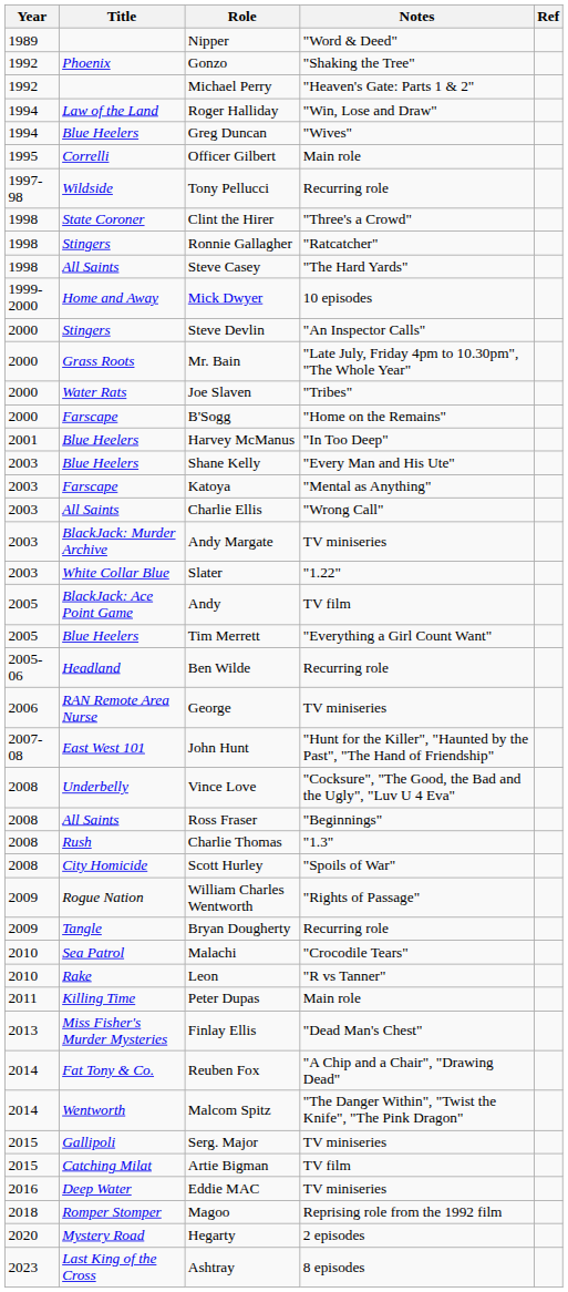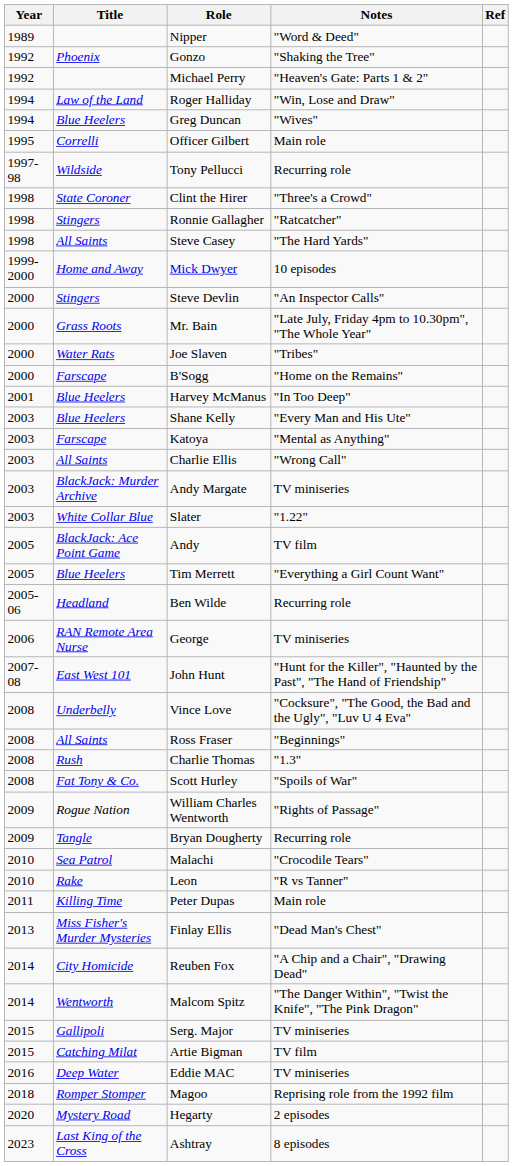 <table class="wikitable sortable">
 <tr>
 <th>Year</th>
 <th>Title</th>
 <th>Role</th>
 <th class="unsortable">Notes</th>
 <th>Ref</th>
 </tr>
 <tr>
 <td>1989</td>
 <td><em></em></td>
 <td>Nipper</td>
 <td>"Word & Deed"</td>
 <td></td>
 </tr>
 <tr>
 <td>1992</td>
 <td><em><a href='#'>Phoenix</a></em></td>
 <td>Gonzo</td>
 <td>"Shaking the Tree"</td>
 <td></td>
 </tr>
 <tr>
 <td>1992</td>
 <td><em></em></td>
 <td>Michael Perry</td>
 <td>"Heaven's Gate: Parts 1 & 2"</td>
 <td></td>
 </tr>
 <tr>
 <td>1994</td>
 <td><em><a href='#'>Law of the Land</a></em></td>
 <td>Roger Halliday</td>
 <td>"Win, Lose and Draw"</td>
 <td></td>
 </tr>
 <tr>
 <td>1994</td>
 <td><em><a href='#'>Blue Heelers</a></em></td>
 <td>Greg Duncan</td>
 <td>"Wives"</td>
 <td></td>
 </tr>
 <tr>
 <td>1995</td>
 <td><em><a href='#'>Correlli</a></em></td>
 <td>Officer Gilbert</td>
 <td>Main role</td>
 <td></td>
 </tr>
 <tr>
 <td>1997-98</td>
 <td><em><a href='#'>Wildside</a></em></td>
 <td>Tony Pellucci</td>
 <td>Recurring role</td>
 <td></td>
 </tr>
 <tr>
 <td>1998</td>
 <td><em><a href='#'>State Coroner</a></em></td>
 <td>Clint the Hirer</td>
 <td>"Three's a Crowd"</td>
 <td></td>
 </tr>
 <tr>
 <td>1998</td>
 <td><em><a href='#'>Stingers</a></em></td>
 <td>Ronnie Gallagher</td>
 <td>"Ratcatcher"</td>
 <td></td>
 </tr>
 <tr>
 <td>1998</td>
 <td><em><a href='#'>All Saints</a></em></td>
 <td>Steve Casey</td>
 <td>"The Hard Yards"</td>
 <td></td>
 </tr>
 <tr>
 <td>1999-2000</td>
 <td><em><a href='#'>Home and Away</a></em></td>
 <td><a href='#'>Mick Dwyer</a></td>
 <td>10 episodes</td>
 <td></td>
 </tr>
 <tr>
 <td>2000</td>
 <td><em><a href='#'>Stingers</a></em></td>
 <td>Steve Devlin</td>
 <td>"An Inspector Calls"</td>
 <td></td>
 </tr>
 <tr>
 <td>2000</td>
 <td><em><a href='#'>Grass Roots</a></em></td>
 <td>Mr. Bain</td>
 <td>"Late July, Friday 4pm to 10.30pm", "The Whole Year"</td>
 <td></td>
 </tr>
 <tr>
 <td>2000</td>
 <td><em><a href='#'>Water Rats</a></em></td>
 <td>Joe Slaven</td>
 <td>"Tribes"</td>
 <td></td>
 </tr>
 <tr>
 <td>2000</td>
 <td><em><a href='#'>Farscape</a></em></td>
 <td>B'Sogg</td>
 <td>"Home on the Remains"</td>
 <td></td>
 </tr>
 <tr>
 <td>2001</td>
 <td><em><a href='#'>Blue Heelers</a></em></td>
 <td>Harvey McManus</td>
 <td>"In Too Deep"</td>
 <td></td>
 </tr>
 <tr>
 <td>2003</td>
 <td><em><a href='#'>Blue Heelers</a></em></td>
 <td>Shane Kelly</td>
 <td>"Every Man and His Ute"</td>
 <td></td>
 </tr>
 <tr>
 <td>2003</td>
 <td><em><a href='#'>Farscape</a></em></td>
 <td>Katoya</td>
 <td>"Mental as Anything"</td>
 <td></td>
 </tr>
 <tr>
 <td>2003</td>
 <td><em><a href='#'>All Saints</a></em></td>
 <td>Charlie Ellis</td>
 <td>"Wrong Call"</td>
 <td></td>
 </tr>
 <tr>
 <td>2003</td>
 <td><em><a href='#'>BlackJack: Murder Archive</a></em></td>
 <td>Andy Margate</td>
 <td>TV miniseries</td>
 <td></td>
 </tr>
 <tr>
 <td>2003</td>
 <td><em><a href='#'>White Collar Blue</a></em></td>
 <td>Slater</td>
 <td>"1.22"</td>
 <td></td>
 </tr>
 <tr>
 <td>2005</td>
 <td><em><a href='#'>BlackJack: Ace Point Game</a></em></td>
 <td>Andy</td>
 <td>TV film</td>
 <td></td>
 </tr>
 <tr>
 <td>2005</td>
 <td><em><a href='#'>Blue Heelers</a></em></td>
 <td>Tim Merrett</td>
 <td>"Everything a Girl Count Want"</td>
 <td></td>
 </tr>
 <tr>
 <td>2005-06</td>
 <td><em><a href='#'>Headland</a></em></td>
 <td>Ben Wilde</td>
 <td>Recurring role</td>
 <td></td>
 </tr>
 <tr>
 <td>2006</td>
 <td><em><a href='#'>RAN Remote Area Nurse</a></em></td>
 <td>George</td>
 <td>TV miniseries</td>
 <td></td>
 </tr>
 <tr>
 <td>2007-08</td>
 <td><em><a href='#'>East West 101</a></em></td>
 <td>John Hunt</td>
 <td>"Hunt for the Killer", "Haunted by the Past", "The Hand of Friendship"</td>
 <td></td>
 </tr>
 <tr>
 <td>2008</td>
 <td><em><a href='#'>Underbelly</a></em></td>
 <td>Vince Love</td>
 <td>"Cocksure", "The Good, the Bad and the Ugly", "Luv U 4 Eva"</td>
 <td></td>
 </tr>
 <tr>
 <td>2008</td>
 <td><em><a href='#'>All Saints</a></em></td>
 <td>Ross Fraser</td>
 <td>"Beginnings"</td>
 <td></td>
 </tr>
 <tr>
 <td>2008</td>
 <td><em><a href='#'>Rush</a></em></td>
 <td>Charlie Thomas</td>
 <td>"1.3"</td>
 <td></td>
 </tr>
 <tr>
 <td>2008</td>
-<td><em><a href='#'>City Homicide</a></em></td>
+<td><em><a href='#'>Fat Tony & Co.</a></em></td>
 <td>Scott Hurley</td>
 <td>"Spoils of War"</td>
 <td></td>
 </tr>
 <tr>
 <td>2009</td>
 <td><em>Rogue Nation</em></td>
 <td>William Charles Wentworth</td>
 <td>"Rights of Passage"</td>
 <td></td>
 </tr>
 <tr>
 <td>2009</td>
 <td><em><a href='#'>Tangle</a></em></td>
 <td>Bryan Dougherty</td>
 <td>Recurring role</td>
 <td></td>
 </tr>
 <tr>
 <td>2010</td>
 <td><em><a href='#'>Sea Patrol</a></em></td>
 <td>Malachi</td>
 <td>"Crocodile Tears"</td>
 <td></td>
 </tr>
 <tr>
 <td>2010</td>
 <td><em><a href='#'>Rake</a></em></td>
 <td>Leon</td>
 <td>"R vs Tanner"</td>
 <td></td>
 </tr>
 <tr>
 <td>2011</td>
 <td><em><a href='#'>Killing Time</a></em></td>
 <td>Peter Dupas</td>
 <td>Main role</td>
 <td></td>
 </tr>
 <tr>
 <td>2013</td>
 <td><em><a href='#'>Miss Fisher's Murder Mysteries</a></em></td>
 <td>Finlay Ellis</td>
 <td>"Dead Man's Chest"</td>
 <td></td>
 </tr>
 <tr>
 <td>2014</td>
-<td><em><a href='#'>Fat Tony & Co.</a></em></td>
+<td><em><a href='#'>City Homicide</a></em></td>
 <td>Reuben Fox</td>
 <td>"A Chip and a Chair", "Drawing Dead"</td>
 <td></td>
 </tr>
 <tr>
 <td>2014</td>
 <td><em><a href='#'>Wentworth</a></em></td>
 <td>Malcom Spitz</td>
 <td>"The Danger Within", "Twist the Knife", "The Pink Dragon"</td>
 <td></td>
 </tr>
 <tr>
 <td>2015</td>
 <td><em><a href='#'>Gallipoli</a></em></td>
 <td>Serg. Major</td>
 <td>TV miniseries</td>
 <td></td>
 </tr>
 <tr>
 <td>2015</td>
 <td><em><a href='#'>Catching Milat</a></em></td>
 <td>Artie Bigman</td>
 <td>TV film</td>
 <td></td>
 </tr>
 <tr>
 <td>2016</td>
 <td><em><a href='#'>Deep Water</a></em></td>
 <td>Eddie MAC</td>
 <td>TV miniseries</td>
 <td></td>
 </tr>
 <tr>
 <td>2018</td>
 <td><em><a href='#'>Romper Stomper</a></em></td>
 <td>Magoo</td>
 <td>Reprising role from the 1992 film</td>
 <td></td>
 </tr>
 <tr>
 <td>2020</td>
 <td><a href='#'><em>Mystery Road</em></a></td>
 <td>Hegarty</td>
 <td>2 episodes</td>
 <td></td>
 </tr>
 <tr>
 <td>2023</td>
 <td><a href='#'><em>Last King of the Cross</em></a></td>
 <td>Ashtray</td>
 <td>8 episodes</td>
 <td></td>
 </tr>
 </table>
